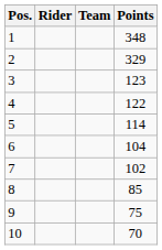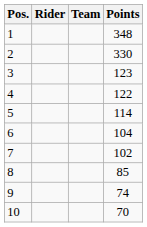 <table class="wikitable sortable">
 <tr>
 <th>Pos.</th>
 <th>Rider</th>
 <th>Team</th>
 <th>Points</th>
 </tr>
 <tr>
 <td>1</td>
 <td></td>
 <td></td>
 <td align=center>348</td>
 </tr>
 <tr>
 <td>2</td>
 <td></td>
 <td></td>
-<td align=center>329</td>
+<td align=center>330</td>
 </tr>
 <tr>
 <td>3</td>
 <td></td>
 <td></td>
 <td align=center>123</td>
 </tr>
 <tr>
 <td>4</td>
 <td></td>
 <td></td>
 <td align=center>122</td>
 </tr>
 <tr>
 <td>5</td>
 <td></td>
 <td></td>
 <td align=center>114</td>
 </tr>
 <tr>
 <td>6</td>
 <td></td>
 <td></td>
 <td align=center>104</td>
 </tr>
 <tr>
 <td>7</td>
 <td></td>
 <td></td>
 <td align=center>102</td>
 </tr>
 <tr>
 <td>8</td>
 <td></td>
 <td></td>
 <td align=center>85</td>
 </tr>
 <tr>
 <td>9</td>
 <td></td>
 <td></td>
-<td align=center>75</td>
+<td align=center>74</td>
 </tr>
 <tr>
 <td>10</td>
 <td></td>
 <td></td>
 <td align=center>70</td>
 </tr>
 </table>
